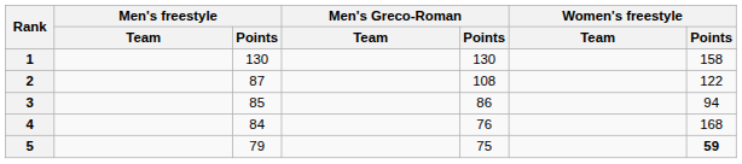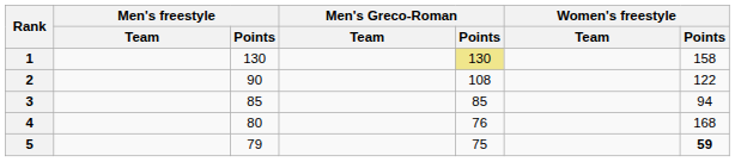 <table class="wikitable" style="text-align:center;">
 <tr>
 <th rowspan="2" width="50">Rank</th>
 <th colspan="2">Men's freestyle</th>
 <th colspan="2">Men's Greco-Roman</th>
 <th colspan="2">Women's freestyle</th>
 </tr>
 <tr>
 <th width="200">Team</th>
 <th width="50">Points</th>
 <th width="200">Team</th>
 <th width="50">Points</th>
 <th width="200">Team</th>
 <th width="50">Points</th>
 </tr>
 <tr>
 <th>1</th>
 <td align="left"></td>
 <td>130</td>
 <td align="left"></td>
-<td>130</td>
+<td style="background: khaki;">130</td>
 <td align="left"></td>
 <td>158</td>
 </tr>
 <tr>
 <th>2</th>
 <td align="left"></td>
-<td>87</td>
+<td>90</td>
 <td align="left"></td>
 <td>108</td>
 <td align="left"></td>
 <td>122</td>
 </tr>
 <tr>
 <th>3</th>
 <td align="left"></td>
 <td>85</td>
 <td align="left"></td>
-<td>86</td>
+<td>85</td>
 <td align="left"></td>
 <td>94</td>
 </tr>
 <tr>
 <th>4</th>
 <td align="left"></td>
-<td>84</td>
+<td>80</td>
 <td align="left"></td>
 <td>76</td>
 <td align="left"></td>
 <td>168</td>
 </tr>
 <tr>
 <th>5</th>
 <td align="left"></td>
 <td>79</td>
 <td align="left"></td>
 <td>75</td>
 <td align="left"></td>
 <td><strong>59</strong></td>
 </tr>
 </table>
